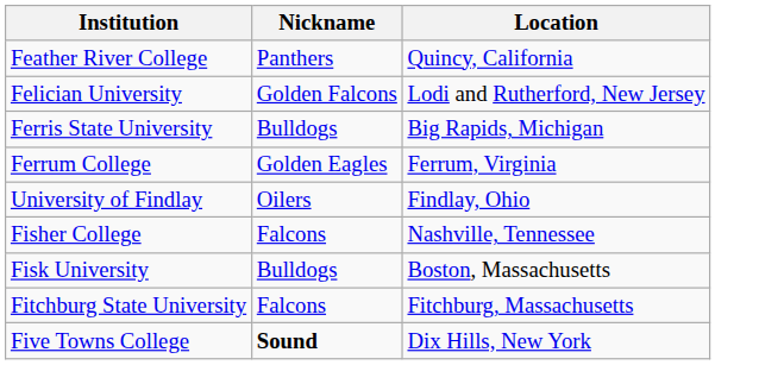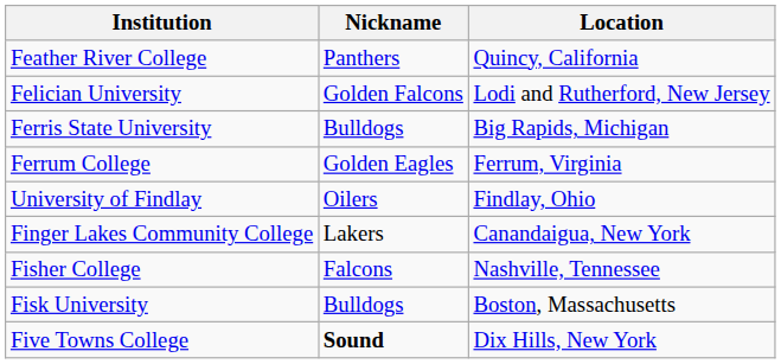 <table class="wikitable">
 <tr>
 <th>Institution</th>
 <th>Nickname</th>
 <th>Location</th>
 </tr>
 <tr>
 <td><a href='#'>Feather River College</a></td>
 <td><a href='#'>Panthers</a></td>
 <td><a href='#'>Quincy, California</a></td>
 </tr>
 <tr>
 <td><a href='#'>Felician University</a></td>
 <td><a href='#'>Golden Falcons</a></td>
 <td><a href='#'>Lodi</a> and <a href='#'>Rutherford, New Jersey</a></td>
 </tr>
 <tr>
 <td><a href='#'>Ferris State University</a></td>
 <td><a href='#'>Bulldogs</a></td>
 <td><a href='#'>Big Rapids, Michigan</a></td>
 </tr>
 <tr>
 <td><a href='#'>Ferrum College</a></td>
 <td><a href='#'>Golden Eagles</a></td>
 <td><a href='#'>Ferrum, Virginia</a></td>
 </tr>
 <tr>
 <td><a href='#'>University of Findlay</a></td>
 <td><a href='#'>Oilers</a></td>
 <td><a href='#'>Findlay, Ohio</a></td>
 </tr>
 <tr>
+<td><a href='#'>Finger Lakes Community College</a></td>
+<td>Lakers</td>
+<td><a href='#'>Canandaigua, New York</a></td>
+</tr>
+<tr>
 <td><a href='#'>Fisher College</a></td>
 <td><a href='#'>Falcons</a></td>
 <td><a href='#'>Nashville, Tennessee</a></td>
 </tr>
 <tr>
 <td><a href='#'>Fisk University</a></td>
 <td><a href='#'>Bulldogs</a></td>
 <td><a href='#'>Boston</a>, Massachusetts</td>
 </tr>
 <tr>
-<td><a href='#'>Fitchburg State University</a></td>
-<td><a href='#'>Falcons</a></td>
-<td><a href='#'>Fitchburg, Massachusetts</a></td>
-</tr>
-<tr>
 <td><a href='#'>Five Towns College</a></td>
 <td><strong>Sound</strong></td>
 <td><a href='#'>Dix Hills, New York</a></td>
 </tr>
 </table>
